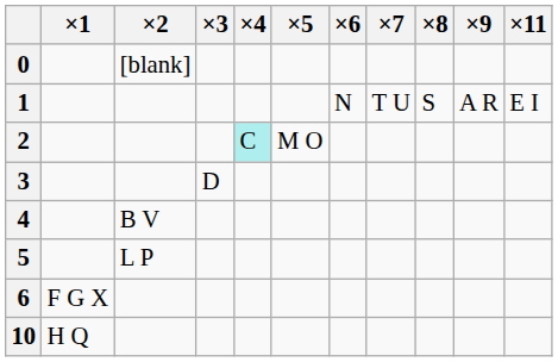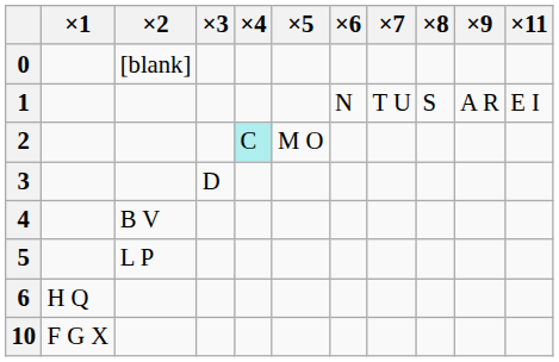 <table class="wikitable floatright">
 <tr>
 <th></th>
 <th>×1</th>
 <th>×2</th>
 <th>×3</th>
 <th>×4</th>
 <th>×5</th>
 <th>×6</th>
 <th>×7</th>
 <th>×8</th>
 <th>×9</th>
 <th>×11</th>
 </tr>
 <tr>
 <th>0</th>
 <td></td>
 <td>[blank]</td>
 <td></td>
 <td></td>
 <td></td>
 <td></td>
 <td></td>
 <td></td>
 <td></td>
 <td></td>
 </tr>
 <tr>
 <th>1</th>
 <td></td>
 <td></td>
 <td></td>
 <td></td>
 <td></td>
 <td>N</td>
 <td>T U</td>
 <td>S</td>
 <td>A R</td>
 <td>E I</td>
 </tr>
 <tr>
 <th>2</th>
 <td></td>
 <td></td>
 <td></td>
 <td style="background: paleturquoise;">C</td>
 <td>M O</td>
 <td></td>
 <td></td>
 <td></td>
 <td></td>
 <td></td>
 </tr>
 <tr>
 <th>3</th>
 <td></td>
 <td></td>
 <td>D</td>
 <td></td>
 <td></td>
 <td></td>
 <td></td>
 <td></td>
 <td></td>
 <td></td>
 </tr>
 <tr>
 <th>4</th>
 <td></td>
 <td>B V</td>
 <td></td>
 <td></td>
 <td></td>
 <td></td>
 <td></td>
 <td></td>
 <td></td>
 <td></td>
 </tr>
 <tr>
 <th>5</th>
 <td></td>
 <td>L P</td>
 <td></td>
 <td></td>
 <td></td>
 <td></td>
 <td></td>
 <td></td>
 <td></td>
 <td></td>
 </tr>
 <tr>
 <th>6</th>
-<td>F G X</td>
+<td>H Q</td>
 <td></td>
 <td></td>
 <td></td>
 <td></td>
 <td></td>
 <td></td>
 <td></td>
 <td></td>
 <td></td>
 </tr>
 <tr>
 <th>10</th>
-<td>H Q</td>
+<td>F G X</td>
 <td></td>
 <td></td>
 <td></td>
 <td></td>
 <td></td>
 <td></td>
 <td></td>
 <td></td>
 <td></td>
 </tr>
 </table>
